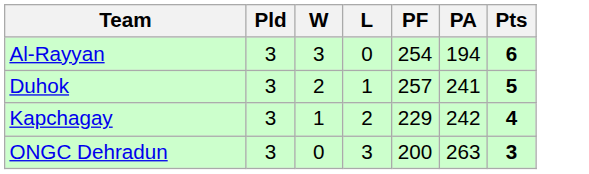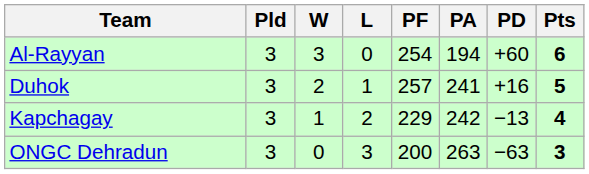 <table class=wikitable style="text-align:center">
 <tr>
 <th width=180>Team</th>
 <th width=30>Pld</th>
 <th width=30>W</th>
 <th width=30>L</th>
 <th width=30>PF</th>
 <th width=30>PA</th>
+<th width=30>PD</th>
 <th width=30>Pts</th>
 </tr>
 <tr bgcolor="#ccffcc">
 <td align="left"> <a href='#'>Al-Rayyan</a></td>
 <td>3</td>
 <td>3</td>
 <td>0</td>
 <td>254</td>
 <td>194</td>
+<td>+60</td>
 <td><strong>6</strong></td>
 </tr>
 <tr bgcolor="#ccffcc">
 <td align="left"> <a href='#'>Duhok</a></td>
 <td>3</td>
 <td>2</td>
 <td>1</td>
 <td>257</td>
 <td>241</td>
+<td>+16</td>
 <td><strong>5</strong></td>
 </tr>
 <tr bgcolor="#ccffcc">
 <td align="left"> <a href='#'>Kapchagay</a></td>
 <td>3</td>
 <td>1</td>
 <td>2</td>
 <td>229</td>
 <td>242</td>
+<td>−13</td>
 <td><strong>4</strong></td>
 </tr>
 <tr bgcolor="#ccffcc">
 <td align="left"> <a href='#'>ONGC Dehradun</a></td>
 <td>3</td>
 <td>0</td>
 <td>3</td>
 <td>200</td>
 <td>263</td>
+<td>−63</td>
 <td><strong>3</strong></td>
 </tr>
 </table>
